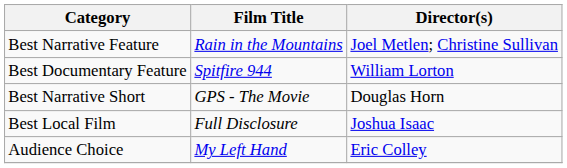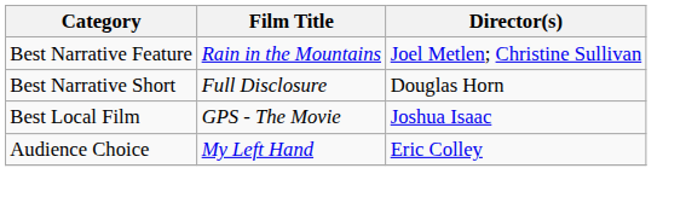 <table class="wikitable">
 <tr>
 <th>Category</th>
 <th>Film Title</th>
 <th>Director(s)</th>
 </tr>
 <tr>
 <td>Best Narrative Feature</td>
 <td><em><a href='#'>Rain in the Mountains</a></em></td>
 <td><a href='#'>Joel Metlen</a>; <a href='#'>Christine Sullivan</a></td>
 </tr>
 <tr>
-<td>Best Documentary Feature</td>
-<td><em><a href='#'>Spitfire 944</a></em></td>
-<td><a href='#'>William Lorton</a></td>
-</tr>
-<tr>
 <td>Best Narrative Short</td>
-<td><em>GPS - The Movie</em></td>
+<td><em>Full Disclosure</em></td>
 <td>Douglas Horn</td>
 </tr>
 <tr>
 <td>Best Local Film</td>
-<td><em>Full Disclosure</em></td>
+<td><em>GPS - The Movie</em></td>
 <td><a href='#'>Joshua Isaac</a></td>
 </tr>
 <tr>
 <td>Audience Choice</td>
 <td><em><a href='#'>My Left Hand</a></em></td>
 <td><a href='#'>Eric Colley</a></td>
 </tr>
 <tr>
 </tr>
 </table>
